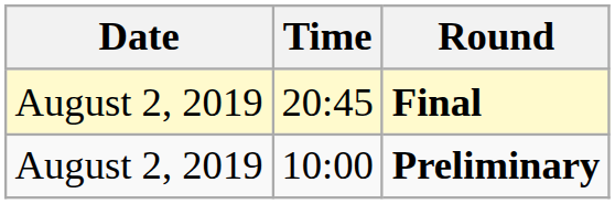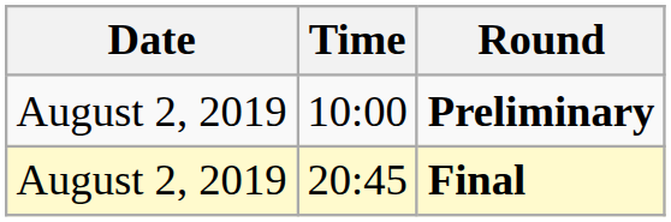 <table class="wikitable">
 <tr>
 <th>Date</th>
 <th>Time</th>
 <th>Round</th>
 </tr>
+<tr>
+<td>August 2, 2019</td>
+<td>10:00</td>
+<td><strong>Preliminary</strong></td>
+</tr>
 <tr style=background:lemonchiffon>
 <td>August 2, 2019</td>
 <td>20:45</td>
 <td><strong>Final</strong></td>
 </tr>
-<tr>
-<td>August 2, 2019</td>
-<td>10:00</td>
-<td><strong>Preliminary</strong></td>
-</tr>
 </table>
